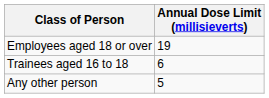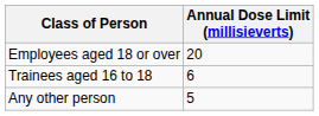 <table class="wikitable" border="1">
 <tr>
 <th>Class of Person</th>
 <th>Annual Dose Limit<br>(<a href='#'>millisieverts</a>)</th>
 </tr>
 <tr>
 <td>Employees aged 18 or over</td>
-<td> 19</td>
+<td> 20</td>
 </tr>
 <tr>
 <td>Trainees aged 16 to 18</td>
 <td> 6</td>
 </tr>
 <tr>
 <td>Any other person</td>
 <td> 5</td>
 </tr>
 </table>
